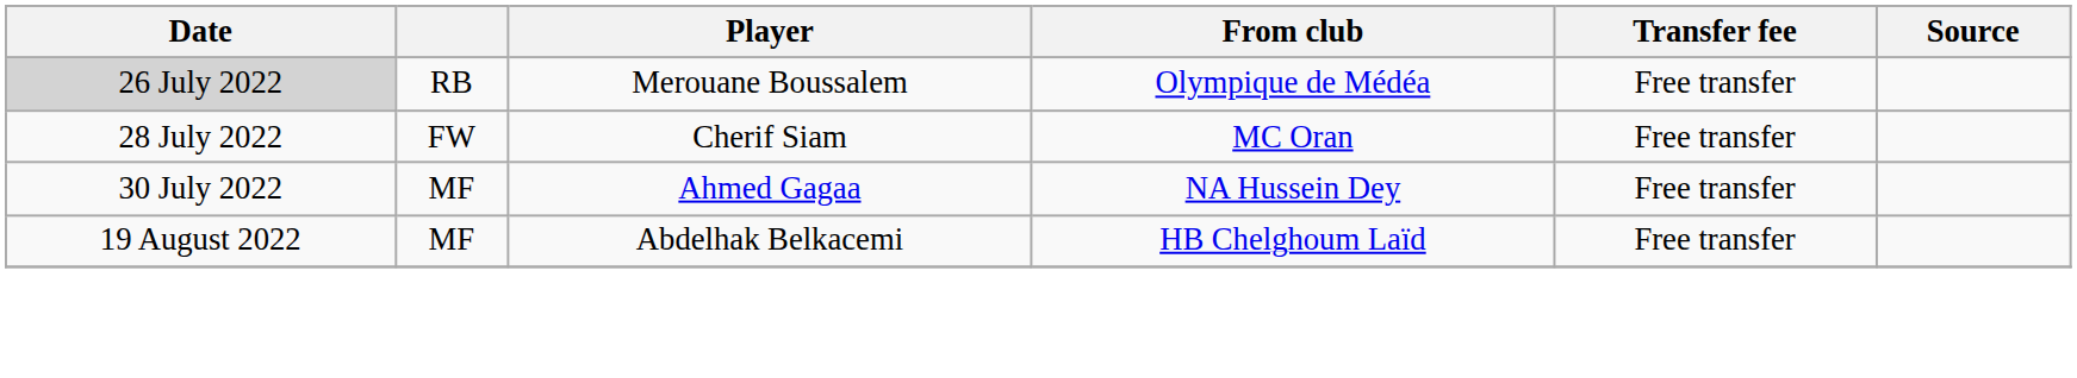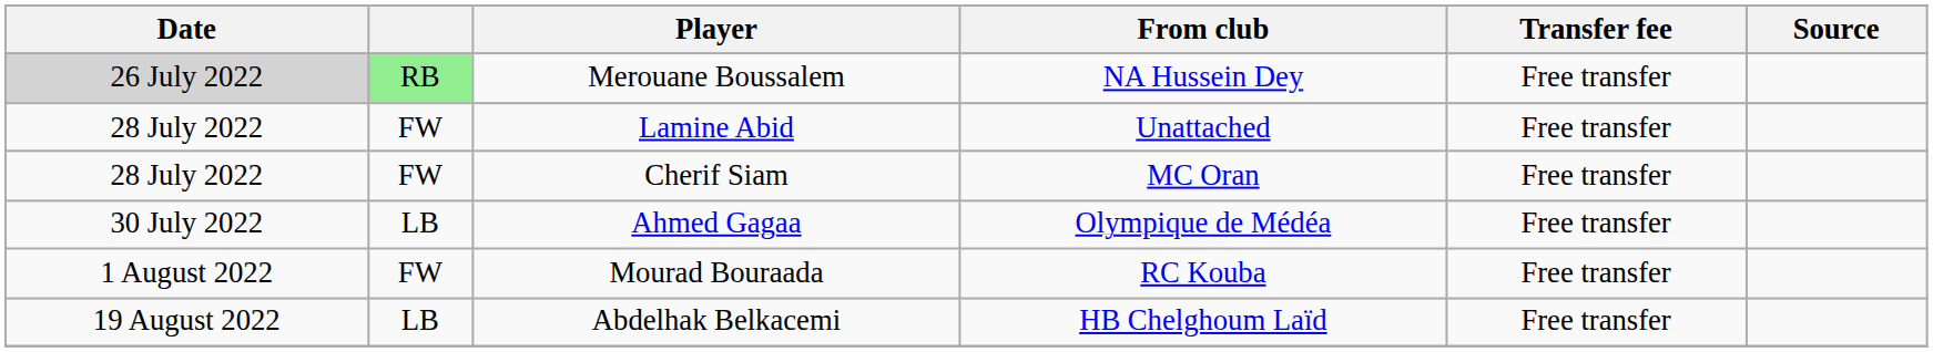 <table class="wikitable sortable" style="width:70%; text-align:center; font-size:85%; text-align:centre;">
 <tr>
 <th>Date</th>
 <th></th>
 <th>Player</th>
 <th>From club</th>
 <th>Transfer fee</th>
 <th>Source</th>
 </tr>
 <tr>
 <td style="background: lightgrey;">26 July 2022</td>
-<td>RB</td>
+<td style="background: lightgreen;">RB</td>
 <td> Merouane Boussalem</td>
-<td><a href='#'>Olympique de Médéa</a></td>
+<td><a href='#'>NA Hussein Dey</a></td>
+<td>Free transfer</td>
+<td></td>
+</tr>
+<tr>
+<td>28 July 2022</td>
+<td>FW</td>
+<td> <a href='#'>Lamine Abid</a></td>
+<td><a href='#'>Unattached</a></td>
 <td>Free transfer</td>
 <td></td>
 </tr>
 <tr>
 <td>28 July 2022</td>
 <td>FW</td>
 <td> Cherif Siam</td>
 <td><a href='#'>MC Oran</a></td>
 <td>Free transfer</td>
 <td></td>
 </tr>
 <tr>
 <td>30 July 2022</td>
-<td>MF</td>
+<td>LB</td>
 <td> <a href='#'>Ahmed Gagaa</a></td>
-<td><a href='#'>NA Hussein Dey</a></td>
+<td><a href='#'>Olympique de Médéa</a></td>
+<td>Free transfer</td>
+<td></td>
+</tr>
+<tr>
+<td>1 August 2022</td>
+<td>FW</td>
+<td> Mourad Bouraada</td>
+<td><a href='#'>RC Kouba</a></td>
 <td>Free transfer</td>
 <td></td>
 </tr>
 <tr>
 <td>19 August 2022</td>
-<td>MF</td>
+<td>LB</td>
 <td> Abdelhak Belkacemi</td>
 <td><a href='#'>HB Chelghoum Laïd</a></td>
 <td>Free transfer</td>
 <td></td>
 </tr>
 <tr>
 </tr>
 </table>
